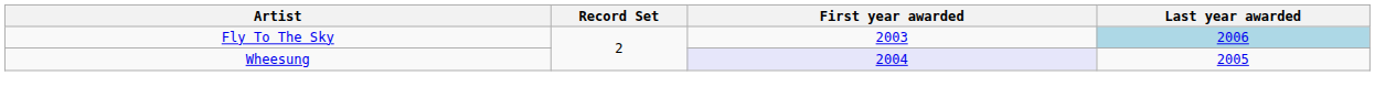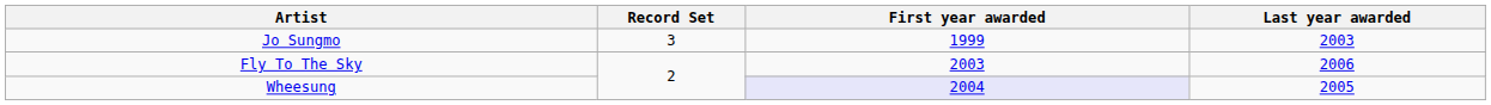 <table class="wikitable"  style="width:84%; text-align:center;">
 <tr>
 <th width=40%>Artist</th>
 <th width=10%>Record Set</th>
 <th style="width:30%;">First year awarded</th>
 <th width=30%>Last year awarded</th>
 </tr>
 <tr>
+<td><a href='#'>Jo Sungmo</a></td>
+<td>3</td>
+<td><a href='#'>1999</a></td>
+<td><a href='#'>2003</a></td>
+</tr>
+<tr>
 <td><a href='#'>Fly To The Sky</a></td>
 <td rowspan=2>2</td>
 <td><a href='#'>2003</a></td>
-<td style="background: lightblue;"><a href='#'>2006</a></td>
+<td><a href='#'>2006</a></td>
 </tr>
 <tr>
 <td><a href='#'>Wheesung</a></td>
 <td style="background: lavender;"><a href='#'>2004</a></td>
 <td><a href='#'>2005</a></td>
 </tr>
 </table>
